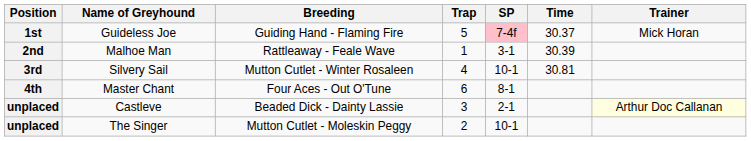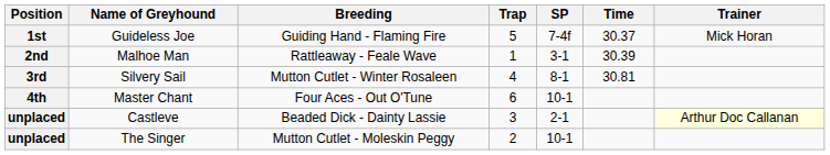 <table class="wikitable" style="text-align:center">
 <tr>
 <th width=50>Position</th>
 <th width=200>Name of Greyhound</th>
 <th width=300>Breeding</th>
 <th width=50>Trap</th>
 <th width=50>SP</th>
 <th width=80>Time</th>
 <th width=200>Trainer</th>
 </tr>
 <tr>
 <th>1st</th>
 <td>Guideless Joe</td>
 <td>Guiding Hand - Flaming Fire</td>
 <td>5</td>
-<td style="background: pink;">7-4f</td>
+<td>7-4f</td>
 <td>30.37</td>
 <td>Mick Horan</td>
 </tr>
 <tr>
 <th>2nd</th>
 <td>Malhoe Man</td>
 <td>Rattleaway - Feale Wave</td>
 <td>1</td>
 <td>3-1</td>
 <td>30.39</td>
 <td></td>
 </tr>
 <tr>
 <th>3rd</th>
 <td>Silvery Sail</td>
 <td>Mutton Cutlet - Winter Rosaleen</td>
 <td>4</td>
-<td>10-1</td>
+<td>8-1</td>
 <td>30.81</td>
 <td></td>
 </tr>
 <tr>
 <th>4th</th>
 <td>Master Chant</td>
 <td>Four Aces - Out O'Tune</td>
 <td>6</td>
-<td>8-1</td>
+<td>10-1</td>
 <td></td>
 <td></td>
 </tr>
 <tr>
 <th>unplaced</th>
 <td>Castleve</td>
 <td>Beaded Dick - Dainty Lassie</td>
 <td>3</td>
 <td>2-1</td>
 <td></td>
 <td style="background: lightyellow;">Arthur Doc Callanan</td>
 </tr>
 <tr>
 <th>unplaced</th>
 <td>The Singer</td>
 <td>Mutton Cutlet - Moleskin Peggy</td>
 <td>2</td>
 <td>10-1</td>
 <td></td>
 <td></td>
 </tr>
 </table>
